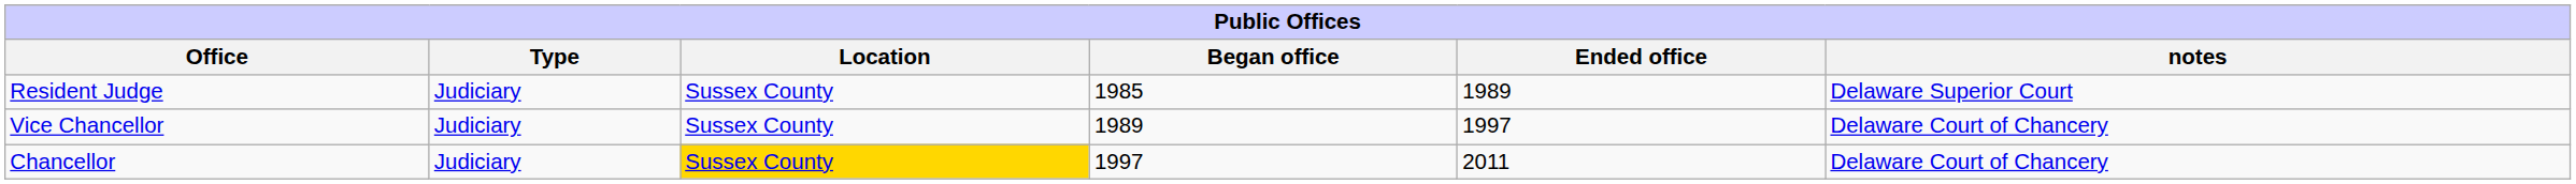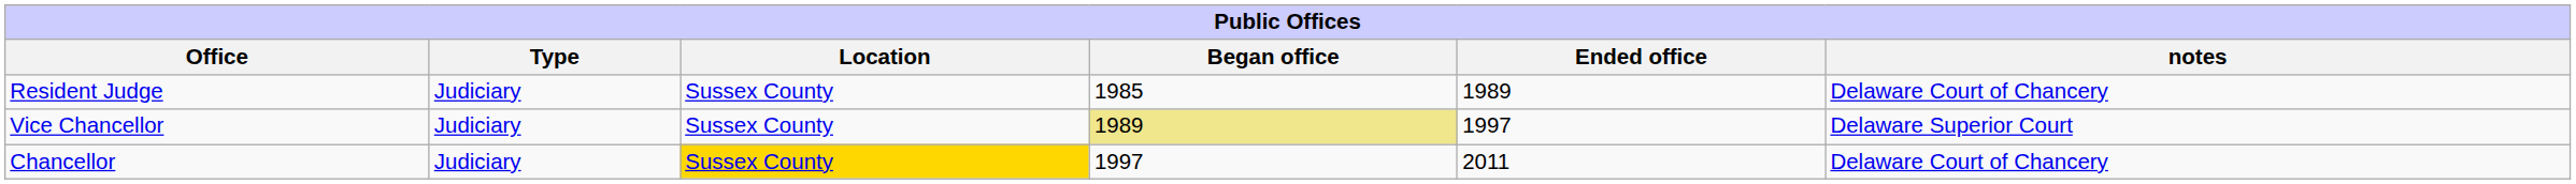 <table class=wikitable style="width: 94%" style="text-align: center;" align="center">
 <tr bgcolor=#cccccc>
 <th colspan=7 style="background: #ccccff;">Public Offices</th>
 </tr>
 <tr>
 <th><strong>Office</strong></th>
 <th><strong>Type</strong></th>
 <th><strong>Location</strong></th>
 <th><strong>Began office</strong></th>
 <th><strong>Ended office</strong></th>
 <th><strong>notes</strong></th>
 </tr>
 <tr>
 <td><a href='#'>Resident Judge</a></td>
 <td><a href='#'>Judiciary</a></td>
 <td><a href='#'>Sussex County</a></td>
 <td>1985</td>
 <td>1989</td>
-<td><a href='#'>Delaware Superior Court</a></td>
+<td><a href='#'>Delaware Court of Chancery</a></td>
 </tr>
 <tr>
 <td><a href='#'>Vice Chancellor</a></td>
 <td><a href='#'>Judiciary</a></td>
 <td><a href='#'>Sussex County</a></td>
-<td>1989</td>
+<td style="background: khaki;">1989</td>
 <td>1997</td>
-<td><a href='#'>Delaware Court of Chancery</a></td>
+<td><a href='#'>Delaware Superior Court</a></td>
 </tr>
 <tr>
 <td><a href='#'>Chancellor</a></td>
 <td><a href='#'>Judiciary</a></td>
 <td style="background: gold;"><a href='#'>Sussex County</a></td>
 <td>1997</td>
 <td>2011</td>
 <td><a href='#'>Delaware Court of Chancery</a></td>
 </tr>
 </table>
